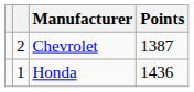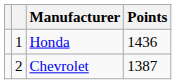 <table class="wikitable" style="font-size: 95%;">
 <tr>
 <th scope="col"></th>
 <th scope="col"></th>
 <th scope="col">Manufacturer</th>
 <th scope="col">Points</th>
 </tr>
 <tr>
 <td align="left"></td>
+<td align="center">1</td>
+<td><a href='#'>Honda</a></td>
+<td>1436</td>
+</tr>
+<tr>
+<td align="left"></td>
 <td align="center">2</td>
 <td><a href='#'>Chevrolet</a></td>
 <td>1387</td>
 </tr>
-<tr>
-<td align="left"></td>
-<td align="center">1</td>
-<td><a href='#'>Honda</a></td>
-<td>1436</td>
-</tr>
 </table>
